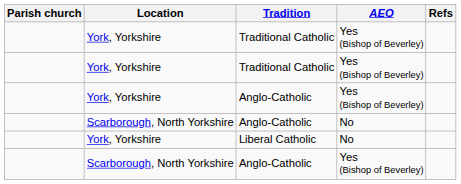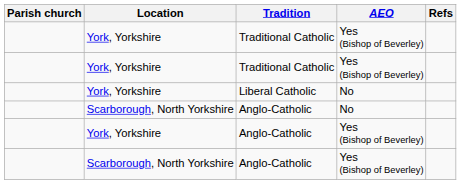 <table class="wikitable sortable">
 <tr>
 <th>Parish church</th>
 <th>Location</th>
 <th><a href='#'>Tradition</a></th>
 <th><em><a href='#'>AEO</a></em></th>
 <th>Refs</th>
 </tr>
 <tr>
 <td></td>
 <td><a href='#'>York</a>, Yorkshire</td>
 <td>Traditional Catholic</td>
 <td>Yes <br> <small>(Bishop of Beverley)</small></td>
 <td></td>
 </tr>
 <tr>
 <td></td>
 <td><a href='#'>York</a>, Yorkshire</td>
 <td>Traditional Catholic</td>
 <td>Yes <br> <small>(Bishop of Beverley)</small></td>
 <td></td>
 </tr>
 <tr>
 <td></td>
 <td><a href='#'>York</a>, Yorkshire</td>
-<td>Anglo-Catholic</td>
-<td>Yes <br> <small>(Bishop of Beverley)</small></td>
+<td>Liberal Catholic</td>
+<td>No</td>
 <td></td>
 </tr>
 <tr>
 <td></td>
 <td><a href='#'>Scarborough</a>, North Yorkshire</td>
 <td>Anglo-Catholic</td>
 <td>No</td>
 <td></td>
 </tr>
 <tr>
 <td></td>
 <td><a href='#'>York</a>, Yorkshire</td>
-<td>Liberal Catholic</td>
-<td>No</td>
+<td>Anglo-Catholic</td>
+<td>Yes <br> <small>(Bishop of Beverley)</small></td>
 <td></td>
 </tr>
 <tr>
 <td></td>
 <td><a href='#'>Scarborough</a>, North Yorkshire</td>
 <td>Anglo-Catholic</td>
 <td>Yes <br> <small>(Bishop of Beverley)</small></td>
 <td></td>
 </tr>
 </table>
